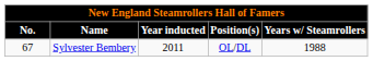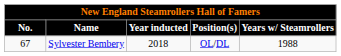 <table class="wikitable sortable">
 <tr>
 <td colspan="5"  style="background:black; color:#ff7f00; text-align:center;"><strong>New England Steamrollers Hall of Famers</strong></td>
 </tr>
 <tr>
 <th style="width:60px; background:black; color:white;">No.</th>
 <th style="background: black; color: white">Name</th>
 <th style="background: black; color: white">Year inducted</th>
 <th style="background: black; color: white">Position(s)</th>
 <th style="background: black; color: white">Years w/ Steamrollers</th>
 </tr>
 <tr>
 <td style="text-align:center;">67</td>
 <td><a href='#'>Sylvester Bembery</a></td>
-<td style="text-align:center;">2011</td>
+<td style="text-align:center;">2018</td>
 <td style="text-align:center;"><a href='#'>OL</a>/<a href='#'>DL</a></td>
 <td style="text-align:center;">1988</td>
 </tr>
 </table>
